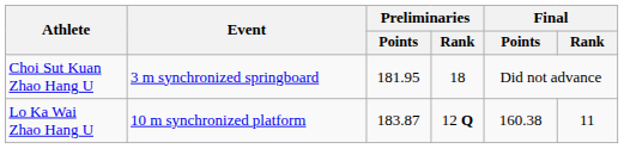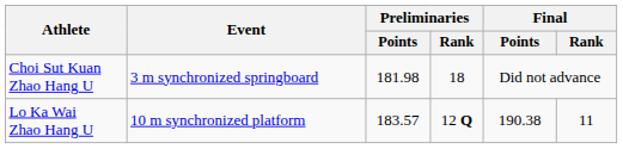 <table class="wikitable" style="text-align:center; font-size:90%; width:45%">
 <tr>
 <th rowspan=2>Athlete</th>
 <th rowspan=2>Event</th>
 <th colspan=2>Preliminaries</th>
 <th colspan=2>Final</th>
 </tr>
 <tr style="font-size:95%">
 <th>Points</th>
 <th>Rank</th>
 <th>Points</th>
 <th>Rank</th>
 </tr>
 <tr>
 <td align=left><a href='#'>Choi Sut Kuan</a> <br> <a href='#'>Zhao Hang U</a></td>
 <td align=left><a href='#'>3 m synchronized springboard</a></td>
-<td>181.95</td>
+<td>181.98</td>
 <td>18</td>
 <td colspan=2>Did not advance</td>
 </tr>
 <tr>
 <td align=left><a href='#'>Lo Ka Wai</a> <br> <a href='#'>Zhao Hang U</a></td>
 <td align=left><a href='#'>10 m synchronized platform</a></td>
-<td>183.87</td>
+<td>183.57</td>
 <td>12 <strong>Q</strong></td>
-<td>160.38</td>
+<td>190.38</td>
 <td>11</td>
 </tr>
 </table>
